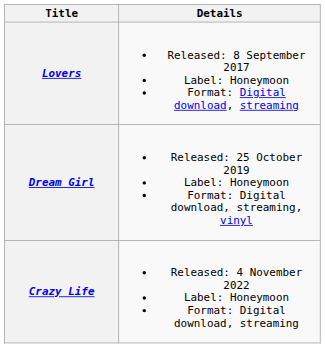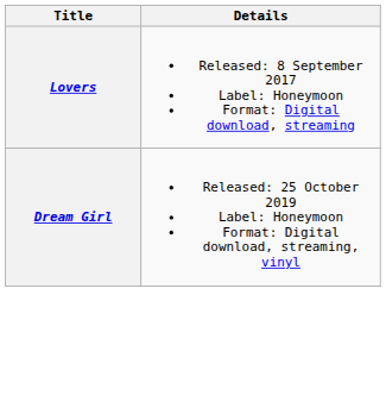 <table class="wikitable plainrowheaders" style="text-align:center;">
 <tr>
 <th scope="col" style="width:10em;">Title</th>
 <th scope="col" style="width:18em;">Details</th>
 </tr>
 <tr>
 <th scope="row"><em><a href='#'>Lovers</a></em></th>
 <td><br><ul><li>Released: 8 September 2017</li><li>Label: Honeymoon</li><li>Format: <a href='#'>Digital download</a>, <a href='#'>streaming</a></li></ul></td>
 </tr>
 <tr>
 <th scope="row"><em><a href='#'>Dream Girl</a></em></th>
 <td><br><ul><li>Released: 25 October 2019</li><li>Label: Honeymoon</li><li>Format: Digital download, streaming, <a href='#'>vinyl</a></li></ul></td>
 </tr>
-<tr>
-<th scope="row"><em><a href='#'>Crazy Life</a></em></th>
-<td><br><ul><li>Released: 4 November 2022</li><li>Label: Honeymoon</li><li>Format: Digital download, streaming</li></ul></td>
-</tr>
 </table>
